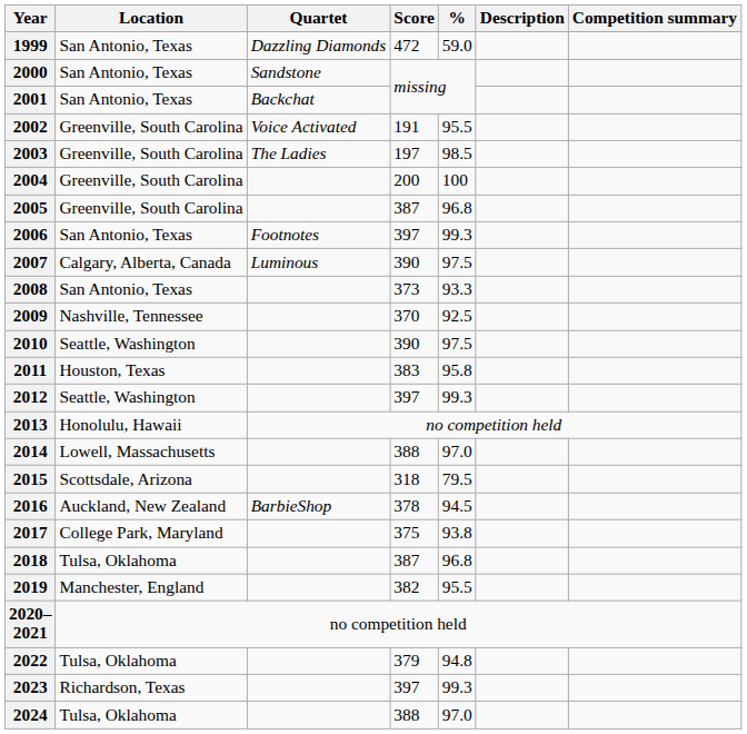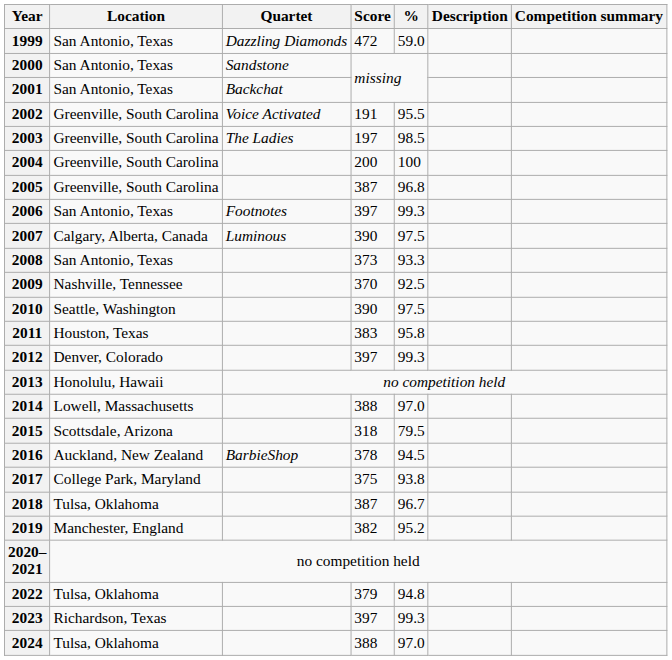 <table class="wikitable sortable sticky-header">
 <tr>
 <th scope="col">Year</th>
 <th scope="col">Location</th>
 <th scope="col">Quartet</th>
 <th scope="col">Score</th>
 <th scope="col">%</th>
 <th scope="col" class="unsortable">Description</th>
 <th scope="col" class="unsortable">Competition summary</th>
 </tr>
 <tr>
 <th scope="row">1999</th>
 <td>San Antonio, Texas</td>
 <td><em>Dazzling Diamonds</em></td>
 <td>472</td>
 <td>59.0</td>
 <td></td>
 <td></td>
 </tr>
 <tr>
 <th scope="row">2000</th>
 <td>San Antonio, Texas</td>
 <td><em>Sandstone</em></td>
 <td colspan="2" rowspan="2"><em>missing</em></td>
 <td></td>
 <td></td>
 </tr>
 <tr>
 <th scope="row">2001</th>
 <td>San Antonio, Texas</td>
 <td><em>Backchat</em></td>
 <td></td>
 <td></td>
 </tr>
 <tr>
 <th scope="row">2002</th>
 <td>Greenville, South Carolina</td>
 <td><em>Voice Activated</em></td>
 <td>191</td>
 <td>95.5</td>
 <td></td>
 <td></td>
 </tr>
 <tr>
 <th scope="row">2003</th>
 <td>Greenville, South Carolina</td>
 <td><em>The Ladies</em></td>
 <td>197</td>
 <td>98.5</td>
 <td></td>
 <td></td>
 </tr>
 <tr>
 <th scope="row">2004</th>
 <td>Greenville, South Carolina</td>
 <td><em></em></td>
 <td>200</td>
 <td>100</td>
 <td></td>
 <td></td>
 </tr>
 <tr>
 <th scope="row">2005</th>
 <td>Greenville, South Carolina</td>
 <td><em></em></td>
 <td>387</td>
 <td>96.8</td>
 <td></td>
 <td></td>
 </tr>
 <tr>
 <th scope="row">2006</th>
 <td>San Antonio, Texas</td>
 <td><em>Footnotes</em></td>
 <td>397</td>
 <td>99.3</td>
 <td></td>
 <td></td>
 </tr>
 <tr>
 <th scope="row">2007</th>
 <td>Calgary, Alberta, Canada</td>
 <td><em>Luminous</em></td>
 <td>390</td>
 <td>97.5</td>
 <td></td>
 <td></td>
 </tr>
 <tr>
 <th scope="row">2008</th>
 <td>San Antonio, Texas</td>
 <td><em></em></td>
 <td>373</td>
 <td>93.3</td>
 <td></td>
 <td></td>
 </tr>
 <tr>
 <th scope="row">2009</th>
 <td>Nashville, Tennessee</td>
 <td><em></em></td>
 <td>370</td>
 <td>92.5</td>
 <td></td>
 <td></td>
 </tr>
 <tr>
 <th scope="row">2010</th>
 <td>Seattle, Washington</td>
 <td><em></em></td>
 <td>390</td>
 <td>97.5</td>
 <td></td>
 <td></td>
 </tr>
 <tr>
 <th scope="row">2011</th>
 <td>Houston, Texas</td>
 <td><em></em></td>
 <td>383</td>
 <td>95.8</td>
 <td></td>
 <td></td>
 </tr>
 <tr>
 <th scope="row">2012</th>
-<td>Seattle, Washington</td>
+<td>Denver, Colorado</td>
 <td><em></em></td>
 <td>397</td>
 <td>99.3</td>
 <td></td>
 <td></td>
 </tr>
 <tr>
 <th scope="row">2013</th>
 <td>Honolulu, Hawaii</td>
 <td colspan="5" style="text-align: center;"><em>no competition held</em></td>
 </tr>
 <tr>
 <th scope="row">2014</th>
 <td>Lowell, Massachusetts</td>
 <td><em></em></td>
 <td>388</td>
 <td>97.0</td>
 <td></td>
 <td></td>
 </tr>
 <tr>
 <th scope="row">2015</th>
 <td>Scottsdale, Arizona</td>
 <td><em></em></td>
 <td>318</td>
 <td>79.5</td>
 <td></td>
 <td></td>
 </tr>
 <tr>
 <th>2016</th>
 <td>Auckland, New Zealand</td>
 <td><em>BarbieShop</em></td>
 <td>378</td>
 <td>94.5</td>
 <td></td>
 <td></td>
 </tr>
 <tr>
 <th>2017</th>
 <td>College Park, Maryland</td>
 <td><em></em></td>
 <td>375</td>
 <td>93.8</td>
 <td></td>
 <td></td>
 </tr>
 <tr>
 <th>2018</th>
 <td>Tulsa, Oklahoma</td>
 <td><em></em></td>
 <td>387</td>
-<td>96.8</td>
+<td>96.7</td>
 <td></td>
 <td></td>
 </tr>
 <tr>
 <th>2019</th>
 <td>Manchester, England</td>
 <td><em></em></td>
 <td>382</td>
-<td>95.5</td>
+<td>95.2</td>
 <td></td>
 <td></td>
 </tr>
 <tr>
 <th>2020–<br>2021</th>
 <td colspan="6" style="text-align: center;">no competition held</td>
 </tr>
 <tr>
 <th>2022</th>
 <td>Tulsa, Oklahoma</td>
 <td><em></em></td>
 <td>379</td>
 <td>94.8</td>
 <td></td>
 <td></td>
 </tr>
 <tr>
 <th>2023</th>
 <td>Richardson, Texas</td>
 <td><em></em></td>
 <td>397</td>
 <td>99.3</td>
 <td></td>
 <td></td>
 </tr>
 <tr>
 <th>2024</th>
 <td>Tulsa, Oklahoma</td>
 <td><em></em></td>
 <td>388</td>
 <td>97.0</td>
 <td></td>
 <td></td>
 </tr>
 </table>
